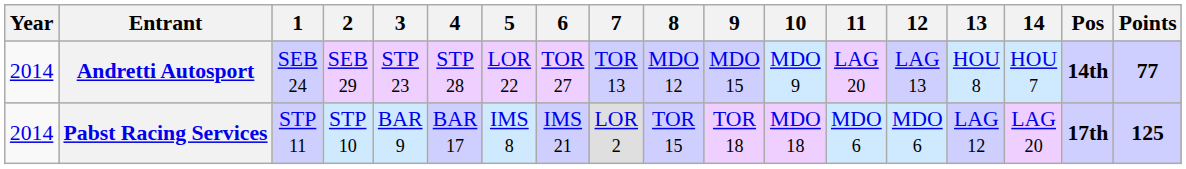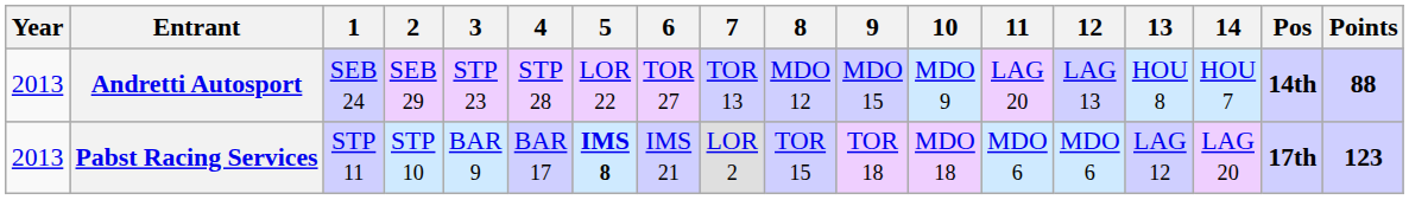 <table class="wikitable" style="text-align:center; font-size:90%">
 <tr>
 <th>Year</th>
 <th>Entrant</th>
 <th>1</th>
 <th>2</th>
 <th>3</th>
 <th>4</th>
 <th>5</th>
 <th>6</th>
 <th>7</th>
 <th>8</th>
 <th>9</th>
 <th>10</th>
 <th>11</th>
 <th>12</th>
 <th>13</th>
 <th>14</th>
 <th>Pos</th>
 <th>Points</th>
 </tr>
 <tr>
-<td><a href='#'>2014</a></td>
+<td><a href='#'>2013</a></td>
 <th><a href='#'>Andretti Autosport</a></th>
 <td style="background:#CFCFFF;"><a href='#'>SEB</a><br><small>24</small></td>
 <td style="background:#EFCFFF;"><a href='#'>SEB</a><br><small>29</small></td>
 <td style="background:#EFCFFF;"><a href='#'>STP</a><br><small>23</small></td>
 <td style="background:#EFCFFF;"><a href='#'>STP</a><br><small>28</small></td>
 <td style="background:#EFCFFF;"><a href='#'>LOR</a><br><small>22</small></td>
 <td style="background:#EFCFFF;"><a href='#'>TOR</a><br><small>27</small></td>
 <td style="background:#CFCFFF;"><a href='#'>TOR</a><br><small>13</small></td>
 <td style="background:#CFCFFF;"><a href='#'>MDO</a><br><small>12</small></td>
 <td style="background:#CFCFFF;"><a href='#'>MDO</a><br><small>15</small></td>
 <td style="background:#CFEAFF;"><a href='#'>MDO</a><br><small>9</small></td>
 <td style="background:#EFCFFF;"><a href='#'>LAG</a><br><small>20</small></td>
 <td style="background:#CFCFFF;"><a href='#'>LAG</a><br><small>13</small></td>
 <td style="background:#CFEAFF;"><a href='#'>HOU</a><br><small>8</small></td>
 <td style="background:#CFEAFF;"><a href='#'>HOU</a><br><small>7</small></td>
 <td style="background:#CFCFFF;"><strong>14th</strong></td>
-<td style="background:#CFCFFF;"><strong>77</strong></td>
+<td style="background:#CFCFFF;"><strong>88</strong></td>
 </tr>
 <tr>
-<td><a href='#'>2014</a></td>
+<td><a href='#'>2013</a></td>
 <th><a href='#'>Pabst Racing Services</a></th>
 <td style="background:#CFCFFF;"><a href='#'>STP</a><br><small>11</small></td>
 <td style="background:#CFEAFF;"><a href='#'>STP</a><br><small>10</small></td>
 <td style="background:#CFEAFF;"><a href='#'>BAR</a><br><small>9</small></td>
 <td style="background:#CFCFFF;"><a href='#'>BAR</a><br><small>17</small></td>
-<td style="background:#CFEAFF;"><a href='#'>IMS</a><br><small>8</small></td>
+<td style="background:#CFEAFF;"><strong><a href='#'>IMS</a><br><small>8</small></strong></td>
 <td style="background:#CFCFFF;"><a href='#'>IMS</a><br><small>21</small></td>
 <td style="background:#DFDFDF;"><a href='#'>LOR</a><br><small>2</small></td>
 <td style="background:#CFCFFF;"><a href='#'>TOR</a><br><small>15</small></td>
 <td style="background:#EFCFFF;"><a href='#'>TOR</a><br><small>18</small></td>
 <td style="background:#EFCFFF;"><a href='#'>MDO</a><br><small>18</small></td>
 <td style="background:#CFEAFF;"><a href='#'>MDO</a><br><small>6</small></td>
 <td style="background:#CFEAFF;"><a href='#'>MDO</a><br><small>6</small></td>
 <td style="background:#CFCFFF;"><a href='#'>LAG</a><br><small>12</small></td>
 <td style="background:#EFCFFF;"><a href='#'>LAG</a><br><small>20</small></td>
 <td style="background:#CFCFFF;"><strong>17th</strong></td>
-<td style="background:#CFCFFF;"><strong>125</strong></td>
+<td style="background:#CFCFFF;"><strong>123</strong></td>
 </tr>
 </table>
